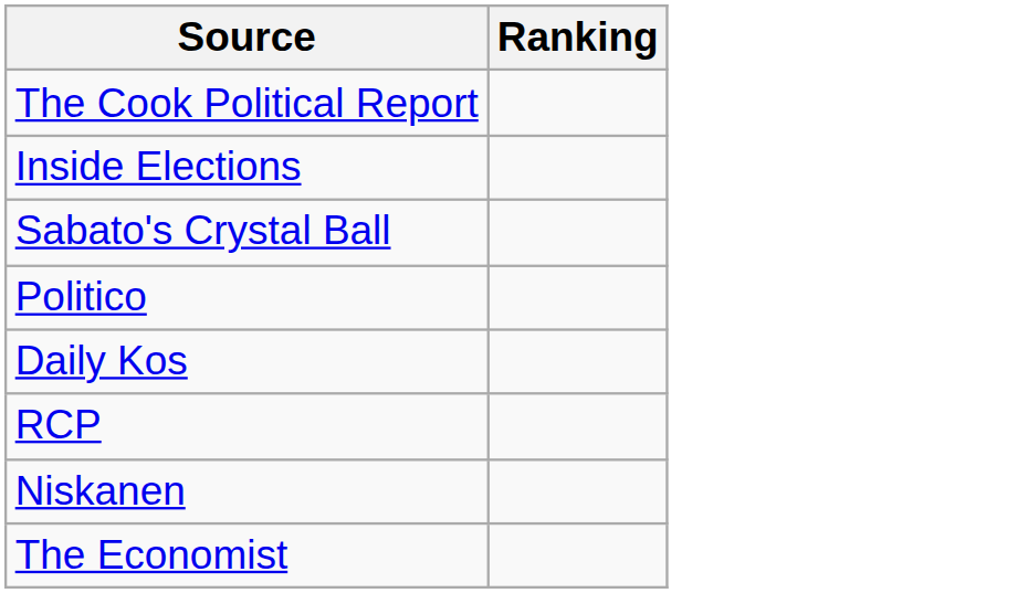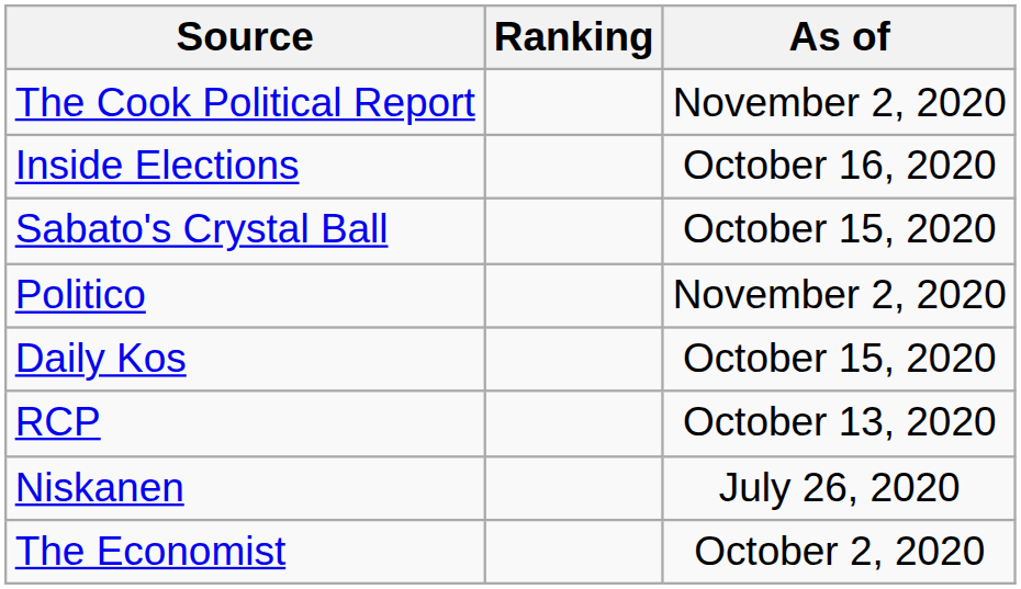 <table class="wikitable" style="text-align:center">
 <tr>
 <th>Source</th>
 <th>Ranking</th>
+<th>As of</th>
 </tr>
 <tr>
 <td align=left><a href='#'>The Cook Political Report</a></td>
 <td></td>
+<td>November 2, 2020</td>
 </tr>
 <tr>
 <td align=left><a href='#'>Inside Elections</a></td>
 <td></td>
+<td>October 16, 2020</td>
 </tr>
 <tr>
 <td align=left><a href='#'>Sabato's Crystal Ball</a></td>
 <td></td>
+<td>October 15, 2020</td>
 </tr>
 <tr>
 <td align="left"><a href='#'>Politico</a></td>
 <td></td>
+<td>November 2, 2020</td>
 </tr>
 <tr>
 <td align="left"><a href='#'>Daily Kos</a></td>
 <td></td>
+<td>October 15, 2020</td>
 </tr>
 <tr>
 <td align="left"><a href='#'>RCP</a></td>
 <td></td>
+<td>October 13, 2020</td>
 </tr>
 <tr>
 <td align="left"><a href='#'>Niskanen</a></td>
 <td></td>
+<td>July 26, 2020</td>
 </tr>
 <tr>
 <td align="left"><a href='#'>The Economist</a></td>
 <td></td>
+<td>October 2, 2020</td>
 </tr>
 </table>
